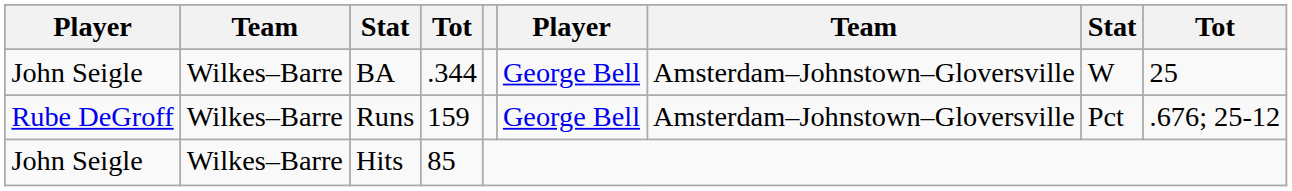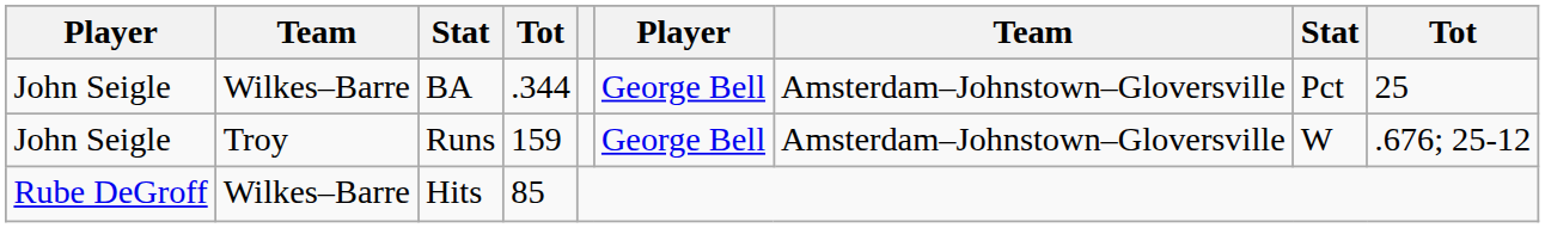 <table class="wikitable">
 <tr>
 <th>Player</th>
 <th>Team</th>
 <th>Stat</th>
 <th>Tot</th>
 <th></th>
 <th>Player</th>
 <th>Team</th>
 <th>Stat</th>
 <th>Tot</th>
 </tr>
 <tr>
 <td>John Seigle</td>
 <td>Wilkes–Barre</td>
 <td>BA</td>
 <td>.344</td>
 <td></td>
 <td><a href='#'>George Bell</a></td>
 <td>Amsterdam–Johnstown–Gloversville</td>
-<td>W</td>
+<td>Pct</td>
 <td>25</td>
 </tr>
 <tr>
-<td><a href='#'>Rube DeGroff</a></td>
-<td>Wilkes–Barre</td>
+<td>John Seigle</td>
+<td>Troy</td>
 <td>Runs</td>
 <td>159</td>
 <td></td>
 <td><a href='#'>George Bell</a></td>
 <td>Amsterdam–Johnstown–Gloversville</td>
-<td>Pct</td>
+<td>W</td>
 <td>.676; 25-12</td>
 </tr>
 <tr>
-<td>John Seigle</td>
+<td><a href='#'>Rube DeGroff</a></td>
 <td>Wilkes–Barre</td>
 <td>Hits</td>
 <td>85</td>
 </tr>
 </table>
